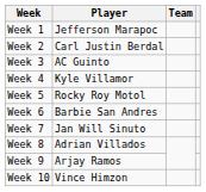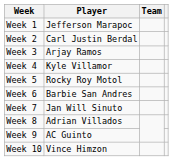 <table class="wikitable">
 <tr>
 <th>Week</th>
 <th>Player</th>
 <th>Team</th>
 <th></th>
 </tr>
 <tr>
 <td>Week 1</td>
 <td>Jefferson Marapoc</td>
 <td></td>
 <td></td>
 </tr>
 <tr>
 <td>Week 2</td>
 <td>Carl Justin Berdal</td>
 <td></td>
 <td></td>
 </tr>
 <tr>
 <td>Week 3</td>
-<td>AC Guinto</td>
+<td>Arjay Ramos</td>
 <td></td>
 <td></td>
 </tr>
 <tr>
 <td>Week 4</td>
 <td>Kyle Villamor</td>
 <td></td>
 <td></td>
 </tr>
 <tr>
 <td>Week 5</td>
 <td>Rocky Roy Motol</td>
 <td></td>
 <td></td>
 </tr>
 <tr>
 <td>Week 6</td>
 <td>Barbie San Andres</td>
 <td></td>
 <td></td>
 </tr>
 <tr>
 <td>Week 7</td>
 <td>Jan Will Sinuto</td>
 <td></td>
 <td></td>
 </tr>
 <tr>
 <td>Week 8</td>
 <td>Adrian Villados</td>
 <td rowspan="2"></td>
 <td></td>
 </tr>
 <tr>
 <td>Week 9</td>
-<td>Arjay Ramos</td>
+<td>AC Guinto</td>
 <td></td>
 </tr>
 <tr>
 <td>Week 10</td>
 <td>Vince Himzon</td>
 <td></td>
 <td></td>
 </tr>
 </table>
